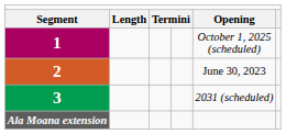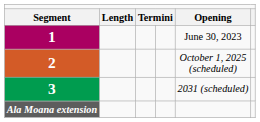 <table class="wikitable" style="text-align:center;font-size:100%;">
 <tr>
 <td colspan="6"></td>
 </tr>
 <tr>
 <th>Segment</th>
 <th>Length</th>
 <th colspan="2">Termini</th>
 <th>Opening</th>
 <th></th>
 </tr>
 <tr>
 <th style="background:#aa0061;color:#fff;font-size:150%;">1</th>
 <td></td>
 <td></td>
 <td></td>
-<td><em>October 1, 2025</em><br><em>(scheduled)</em></td>
+<td>June 30, 2023</td>
 <td></td>
 </tr>
 <tr>
 <th style="background:#d35b27;color:#fff;font-size:150%;">2</th>
 <td></td>
 <td></td>
 <td></td>
-<td>June 30, 2023</td>
+<td><em>October 1, 2025</em><br><em>(scheduled)</em></td>
 <td></td>
 </tr>
 <tr>
 <th style="background:#009c4f;color:#fff;font-size:150%;">3</th>
 <td></td>
 <td></td>
 <td></td>
 <td><em>2031</em> <em>(scheduled)</em></td>
 <td></td>
 </tr>
 <tr>
 <th style="background:#5d5d5d;color:#fff;"><em>Ala Moana extension</em></th>
 <td></td>
 <td></td>
 <td></td>
 <td></td>
 <td></td>
 </tr>
 </table>
